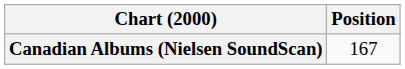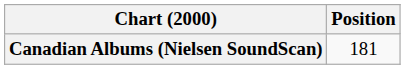 <table class="wikitable plainrowheaders" style="text-align:center">
 <tr>
 <th>Chart (2000)</th>
 <th>Position</th>
 </tr>
 <tr>
 <th scope="row">Canadian Albums (Nielsen SoundScan)</th>
-<td>167</td>
+<td>181</td>
 </tr>
 </table>
